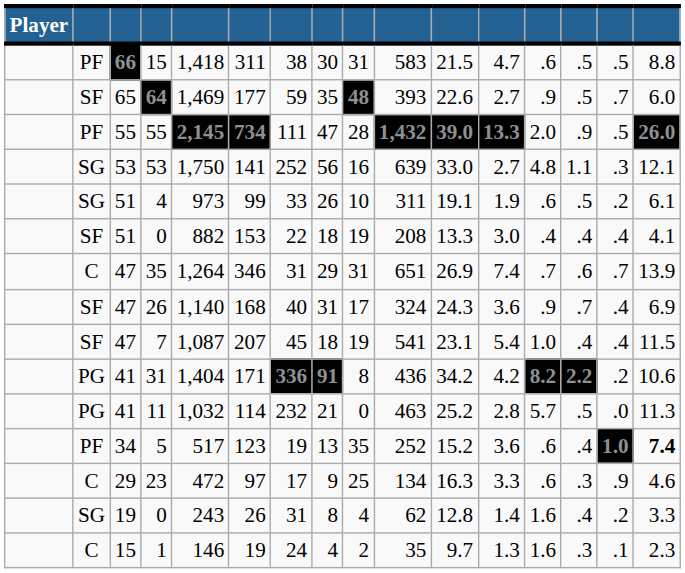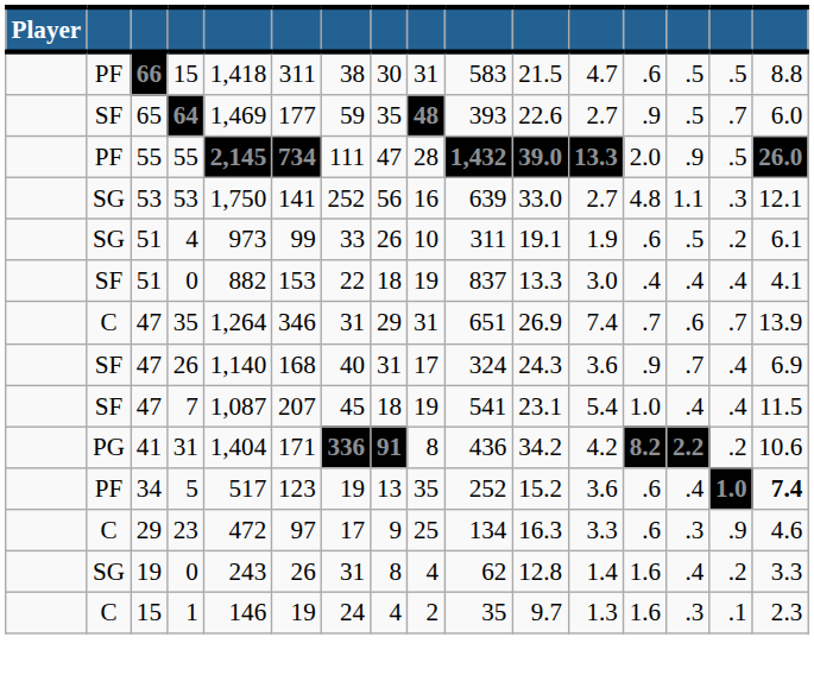 <table class="wikitable sortable" style="font-size: 95%; text-align:right;">
 <tr>
 <th style="background:#236192; color:#FFFFFF; border-top:#010101 3px solid; border-bottom:#010101 3px solid;">Player</th>
 <th style="background:#236192; color:#FFFFFF; border-top:#010101 3px solid; border-bottom:#010101 3px solid;"></th>
 <th style="background:#236192; color:#FFFFFF; border-top:#010101 3px solid; border-bottom:#010101 3px solid;"></th>
 <th style="background:#236192; color:#FFFFFF; border-top:#010101 3px solid; border-bottom:#010101 3px solid;"></th>
 <th style="background:#236192; color:#FFFFFF; border-top:#010101 3px solid; border-bottom:#010101 3px solid;"></th>
 <th style="background:#236192; color:#FFFFFF; border-top:#010101 3px solid; border-bottom:#010101 3px solid;"></th>
 <th style="background:#236192; color:#FFFFFF; border-top:#010101 3px solid; border-bottom:#010101 3px solid;"></th>
 <th style="background:#236192; color:#FFFFFF; border-top:#010101 3px solid; border-bottom:#010101 3px solid;"></th>
 <th style="background:#236192; color:#FFFFFF; border-top:#010101 3px solid; border-bottom:#010101 3px solid;"></th>
 <th style="background:#236192; color:#FFFFFF; border-top:#010101 3px solid; border-bottom:#010101 3px solid;"></th>
 <th style="background:#236192; color:#FFFFFF; border-top:#010101 3px solid; border-bottom:#010101 3px solid;"></th>
 <th style="background:#236192; color:#FFFFFF; border-top:#010101 3px solid; border-bottom:#010101 3px solid;"></th>
 <th style="background:#236192; color:#FFFFFF; border-top:#010101 3px solid; border-bottom:#010101 3px solid;"></th>
 <th style="background:#236192; color:#FFFFFF; border-top:#010101 3px solid; border-bottom:#010101 3px solid;"></th>
 <th style="background:#236192; color:#FFFFFF; border-top:#010101 3px solid; border-bottom:#010101 3px solid;"></th>
 <th style="background:#236192; color:#FFFFFF; border-top:#010101 3px solid; border-bottom:#010101 3px solid;"></th>
 </tr>
 <tr>
 <td style="text-align:left;"></td>
 <td style="text-align:center;">PF</td>
 <td style="background:#010101; color:#8D9093;"><strong>66</strong></td>
 <td>15</td>
 <td>1,418</td>
 <td>311</td>
 <td>38</td>
 <td>30</td>
 <td>31</td>
 <td>583</td>
 <td>21.5</td>
 <td>4.7</td>
 <td>.6</td>
 <td>.5</td>
 <td>.5</td>
 <td>8.8</td>
 </tr>
 <tr>
 <td style="text-align:left;"></td>
 <td style="text-align:center;">SF</td>
 <td>65</td>
 <td style="background:#010101; color:#8D9093;"><strong>64</strong></td>
 <td>1,469</td>
 <td>177</td>
 <td>59</td>
 <td>35</td>
 <td style="background:#010101; color:#8D9093;"><strong>48</strong></td>
 <td>393</td>
 <td>22.6</td>
 <td>2.7</td>
 <td>.9</td>
 <td>.5</td>
 <td>.7</td>
 <td>6.0</td>
 </tr>
 <tr>
 <td style="text-align:left;"></td>
 <td style="text-align:center;">PF</td>
 <td>55</td>
 <td>55</td>
 <td style="background:#010101; color:#8D9093;"><strong>2,145</strong></td>
 <td style="background:#010101; color:#8D9093;"><strong>734</strong></td>
 <td>111</td>
 <td>47</td>
 <td>28</td>
 <td style="background:#010101; color:#8D9093;"><strong>1,432</strong></td>
 <td style="background:#010101; color:#8D9093;"><strong>39.0</strong></td>
 <td style="background:#010101; color:#8D9093;"><strong>13.3</strong></td>
 <td>2.0</td>
 <td>.9</td>
 <td>.5</td>
 <td style="background:#010101; color:#8D9093;"><strong>26.0</strong></td>
 </tr>
 <tr>
 <td style="text-align:left;"></td>
 <td style="text-align:center;">SG</td>
 <td>53</td>
 <td>53</td>
 <td>1,750</td>
 <td>141</td>
 <td>252</td>
 <td>56</td>
 <td>16</td>
 <td>639</td>
 <td>33.0</td>
 <td>2.7</td>
 <td>4.8</td>
 <td>1.1</td>
 <td>.3</td>
 <td>12.1</td>
 </tr>
 <tr>
 <td style="text-align:left;"></td>
 <td style="text-align:center;">SG</td>
 <td>51</td>
 <td>4</td>
 <td>973</td>
 <td>99</td>
 <td>33</td>
 <td>26</td>
 <td>10</td>
 <td>311</td>
 <td>19.1</td>
 <td>1.9</td>
 <td>.6</td>
 <td>.5</td>
 <td>.2</td>
 <td>6.1</td>
 </tr>
 <tr>
 <td style="text-align:left;"></td>
 <td style="text-align:center;">SF</td>
 <td>51</td>
 <td>0</td>
 <td>882</td>
 <td>153</td>
 <td>22</td>
 <td>18</td>
 <td>19</td>
-<td>208</td>
+<td>837</td>
 <td>13.3</td>
 <td>3.0</td>
 <td>.4</td>
 <td>.4</td>
 <td>.4</td>
 <td>4.1</td>
 </tr>
 <tr>
 <td style="text-align:left;"></td>
 <td style="text-align:center;">C</td>
 <td>47</td>
 <td>35</td>
 <td>1,264</td>
 <td>346</td>
 <td>31</td>
 <td>29</td>
 <td>31</td>
 <td>651</td>
 <td>26.9</td>
 <td>7.4</td>
 <td>.7</td>
 <td>.6</td>
 <td>.7</td>
 <td>13.9</td>
 </tr>
 <tr>
 <td style="text-align:left;"></td>
 <td style="text-align:center;">SF</td>
 <td>47</td>
 <td>26</td>
 <td>1,140</td>
 <td>168</td>
 <td>40</td>
 <td>31</td>
 <td>17</td>
 <td>324</td>
 <td>24.3</td>
 <td>3.6</td>
 <td>.9</td>
 <td>.7</td>
 <td>.4</td>
 <td>6.9</td>
 </tr>
 <tr>
 <td style="text-align:left;"></td>
 <td style="text-align:center;">SF</td>
 <td>47</td>
 <td>7</td>
 <td>1,087</td>
 <td>207</td>
 <td>45</td>
 <td>18</td>
 <td>19</td>
 <td>541</td>
 <td>23.1</td>
 <td>5.4</td>
 <td>1.0</td>
 <td>.4</td>
 <td>.4</td>
 <td>11.5</td>
 </tr>
 <tr>
 <td style="text-align:left;"></td>
 <td style="text-align:center;">PG</td>
 <td>41</td>
 <td>31</td>
 <td>1,404</td>
 <td>171</td>
 <td style="background:#010101; color:#8D9093;"><strong>336</strong></td>
 <td style="background:#010101; color:#8D9093;"><strong>91</strong></td>
 <td>8</td>
 <td>436</td>
 <td>34.2</td>
 <td>4.2</td>
 <td style="background:#010101; color:#8D9093;"><strong>8.2</strong></td>
 <td style="background:#010101; color:#8D9093;"><strong>2.2</strong></td>
 <td>.2</td>
 <td>10.6</td>
 </tr>
 <tr>
 <td style="text-align:left;"></td>
-<td style="text-align:center;">PG</td>
-<td>41</td>
-<td>11</td>
-<td>1,032</td>
-<td>114</td>
-<td>232</td>
-<td>21</td>
-<td>0</td>
-<td>463</td>
-<td>25.2</td>
-<td>2.8</td>
-<td>5.7</td>
-<td>.5</td>
-<td>.0</td>
-<td>11.3</td>
-</tr>
-<tr>
-<td style="text-align:left;"></td>
 <td style="text-align:center;">PF</td>
 <td>34</td>
 <td>5</td>
 <td>517</td>
 <td>123</td>
 <td>19</td>
 <td>13</td>
 <td>35</td>
 <td>252</td>
 <td>15.2</td>
 <td>3.6</td>
 <td>.6</td>
 <td>.4</td>
 <td style="background:#010101; color:#8D9093;"><strong>1.0</strong></td>
 <td><strong>7.4</strong></td>
 </tr>
 <tr>
 <td style="text-align:left;"></td>
 <td style="text-align:center;">C</td>
 <td>29</td>
 <td>23</td>
 <td>472</td>
 <td>97</td>
 <td>17</td>
 <td>9</td>
 <td>25</td>
 <td>134</td>
 <td>16.3</td>
 <td>3.3</td>
 <td>.6</td>
 <td>.3</td>
 <td>.9</td>
 <td>4.6</td>
 </tr>
 <tr>
 <td style="text-align:left;"></td>
 <td style="text-align:center;">SG</td>
 <td>19</td>
 <td>0</td>
 <td>243</td>
 <td>26</td>
 <td>31</td>
 <td>8</td>
 <td>4</td>
 <td>62</td>
 <td>12.8</td>
 <td>1.4</td>
 <td>1.6</td>
 <td>.4</td>
 <td>.2</td>
 <td>3.3</td>
 </tr>
 <tr>
 <td style="text-align:left;"></td>
 <td style="text-align:center;">C</td>
 <td>15</td>
 <td>1</td>
 <td>146</td>
 <td>19</td>
 <td>24</td>
 <td>4</td>
 <td>2</td>
 <td>35</td>
 <td>9.7</td>
 <td>1.3</td>
 <td>1.6</td>
 <td>.3</td>
 <td>.1</td>
 <td>2.3</td>
 </tr>
 </table>
